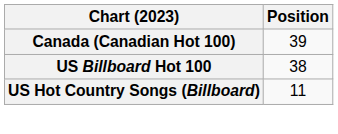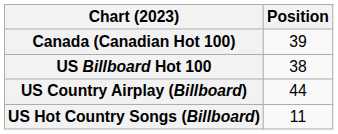 <table class="wikitable sortable plainrowheaders" style="text-align:center">
 <tr>
 <th scope="col">Chart (2023)</th>
 <th scope="col">Position</th>
 </tr>
 <tr>
 <th scope="row">Canada (Canadian Hot 100)</th>
 <td>39</td>
 </tr>
 <tr>
 <th scope="row">US <em>Billboard</em> Hot 100</th>
 <td>38</td>
 </tr>
 <tr>
+<th scope="row">US Country Airplay (<em>Billboard</em>)</th>
+<td>44</td>
+</tr>
+<tr>
 <th scope="row">US Hot Country Songs (<em>Billboard</em>)</th>
 <td>11</td>
 </tr>
 </table>
